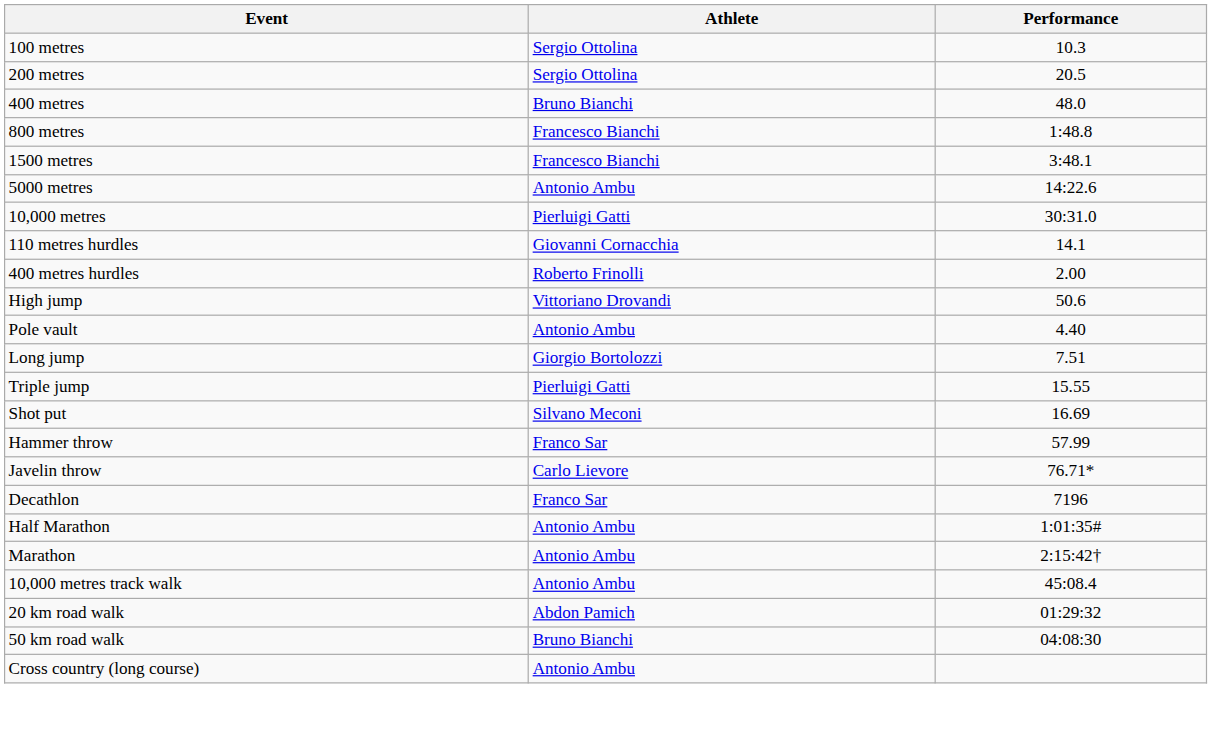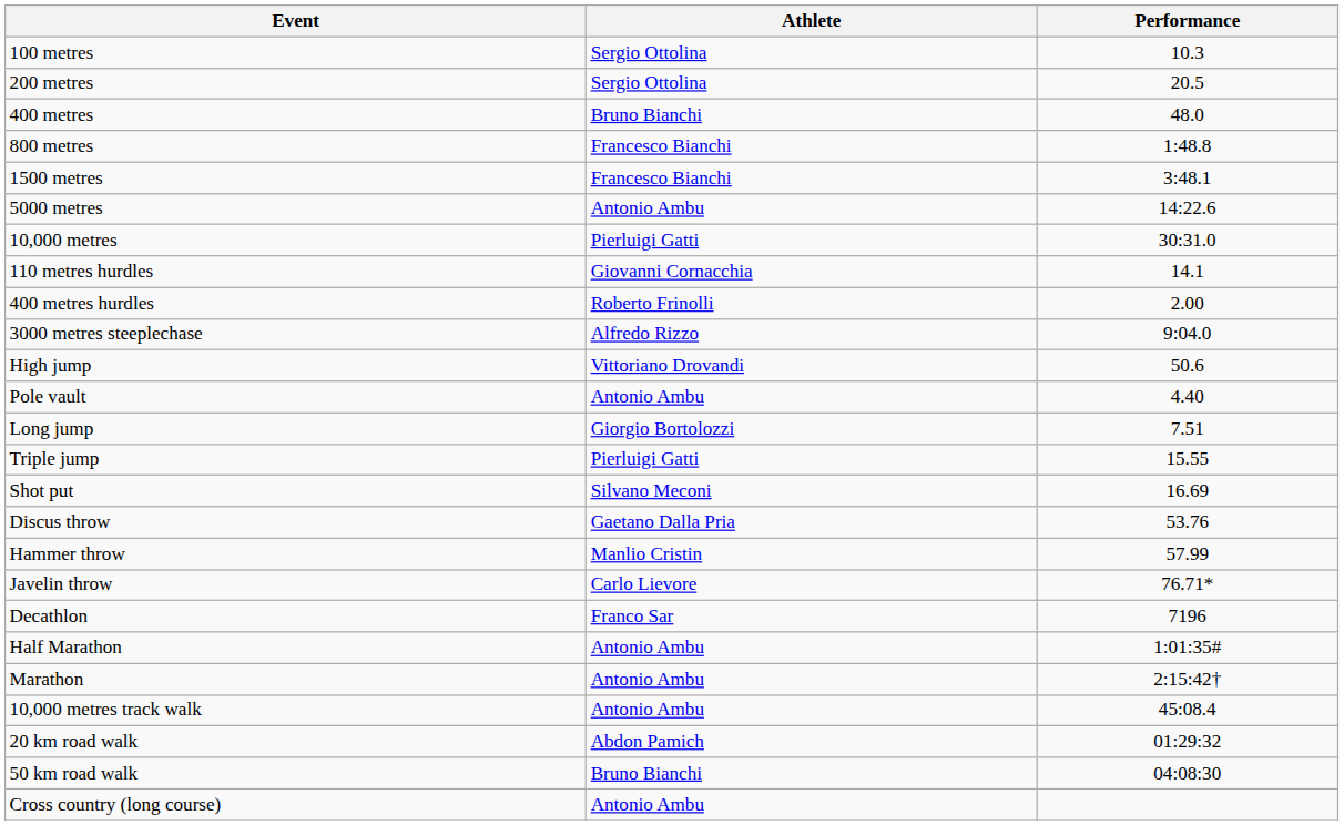 <table class="wikitable" width=80% style="font-size:90%; text-align:left;">
 <tr>
 <th>Event</th>
 <th>Athlete</th>
 <th>Performance</th>
 </tr>
 <tr>
 <td>100 metres</td>
 <td><a href='#'>Sergio Ottolina</a></td>
 <td align=center>10.3</td>
 </tr>
 <tr>
 <td>200 metres</td>
 <td><a href='#'>Sergio Ottolina</a></td>
 <td align=center>20.5</td>
 </tr>
 <tr>
 <td>400 metres</td>
 <td><a href='#'>Bruno Bianchi</a></td>
 <td align=center>48.0</td>
 </tr>
 <tr>
 <td>800 metres</td>
 <td><a href='#'>Francesco Bianchi</a></td>
 <td align=center>1:48.8</td>
 </tr>
 <tr>
 <td>1500 metres</td>
 <td><a href='#'>Francesco Bianchi</a></td>
 <td align=center>3:48.1</td>
 </tr>
 <tr>
 <td>5000 metres</td>
 <td><a href='#'>Antonio Ambu</a></td>
 <td align=center>14:22.6</td>
 </tr>
 <tr>
 <td>10,000 metres</td>
 <td><a href='#'>Pierluigi Gatti</a></td>
 <td align=center>30:31.0</td>
 </tr>
 <tr>
 <td>110 metres hurdles</td>
 <td><a href='#'>Giovanni Cornacchia</a></td>
 <td align=center>14.1</td>
 </tr>
 <tr>
 <td>400 metres hurdles</td>
 <td><a href='#'>Roberto Frinolli</a></td>
 <td align=center>2.00</td>
 </tr>
 <tr>
+<td>3000 metres steeplechase</td>
+<td><a href='#'>Alfredo Rizzo</a></td>
+<td align=center>9:04.0</td>
+</tr>
+<tr>
 <td>High jump</td>
 <td><a href='#'>Vittoriano Drovandi</a></td>
 <td align=center>50.6</td>
 </tr>
 <tr>
 <td>Pole vault</td>
 <td><a href='#'>Antonio Ambu</a></td>
 <td align=center>4.40</td>
 </tr>
 <tr>
 <td>Long jump</td>
 <td><a href='#'>Giorgio Bortolozzi</a></td>
 <td align=center>7.51</td>
 </tr>
 <tr>
 <td>Triple jump</td>
 <td><a href='#'>Pierluigi Gatti</a></td>
 <td align=center>15.55</td>
 </tr>
 <tr>
 <td>Shot put</td>
 <td><a href='#'>Silvano Meconi</a></td>
 <td align=center>16.69</td>
 </tr>
 <tr>
+<td>Discus throw</td>
+<td><a href='#'>Gaetano Dalla Pria</a></td>
+<td align=center>53.76</td>
+</tr>
+<tr>
 <td>Hammer throw</td>
-<td><a href='#'>Franco Sar</a></td>
+<td><a href='#'>Manlio Cristin</a></td>
 <td align=center>57.99</td>
 </tr>
 <tr>
 <td>Javelin throw</td>
 <td><a href='#'>Carlo Lievore</a></td>
 <td align=center>76.71*</td>
 </tr>
 <tr>
 <td>Decathlon</td>
 <td><a href='#'>Franco Sar</a></td>
 <td align=center>7196</td>
 </tr>
 <tr>
 <td>Half Marathon</td>
 <td><a href='#'>Antonio Ambu</a></td>
 <td align=center>1:01:35#</td>
 </tr>
 <tr>
 <td>Marathon</td>
 <td><a href='#'>Antonio Ambu</a></td>
 <td align=center>2:15:42†</td>
 </tr>
 <tr>
 <td>10,000 metres track walk</td>
 <td><a href='#'>Antonio Ambu</a></td>
 <td align=center>45:08.4</td>
 </tr>
 <tr>
 <td>20 km road walk</td>
 <td><a href='#'>Abdon Pamich</a></td>
 <td align=center>01:29:32</td>
 </tr>
 <tr>
 <td>50 km road walk</td>
 <td><a href='#'>Bruno Bianchi</a></td>
 <td align=center>04:08:30</td>
 </tr>
 <tr>
 <td>Cross country (long course)</td>
 <td><a href='#'>Antonio Ambu</a></td>
 <td align=center></td>
 </tr>
 </table>
